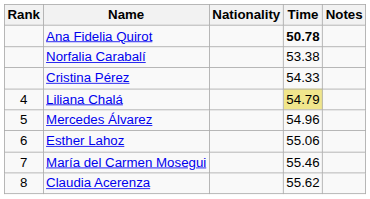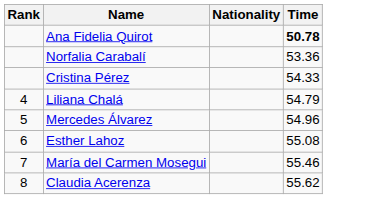 <table class="wikitable sortable" style="text-align:center">
 <tr>
 <th>Rank</th>
 <th>Name</th>
 <th>Nationality</th>
 <th>Time</th>
-<th>Notes</th>
 </tr>
 <tr>
 <td align=center></td>
 <td align=left><a href='#'>Ana Fidelia Quirot</a></td>
 <td align=left></td>
 <td><strong>50.78</strong></td>
-<td></td>
 </tr>
 <tr>
 <td align=center></td>
 <td align=left><a href='#'>Norfalia Carabalí</a></td>
 <td align=left></td>
-<td>53.38</td>
-<td></td>
+<td>53.36</td>
 </tr>
 <tr>
 <td align=center></td>
 <td align=left><a href='#'>Cristina Pérez</a></td>
 <td align=left></td>
 <td>54.33</td>
-<td></td>
 </tr>
 <tr>
 <td align=center>4</td>
 <td align=left><a href='#'>Liliana Chalá</a></td>
 <td align=left></td>
-<td style="background: khaki;">54.79</td>
-<td></td>
+<td>54.79</td>
 </tr>
 <tr>
 <td align=center>5</td>
 <td align=left><a href='#'>Mercedes Álvarez</a></td>
 <td align=left></td>
 <td>54.96</td>
-<td></td>
 </tr>
 <tr>
 <td align=center>6</td>
 <td align=left><a href='#'>Esther Lahoz</a></td>
 <td align=left></td>
-<td>55.06</td>
-<td></td>
+<td>55.08</td>
 </tr>
 <tr>
 <td align=center>7</td>
 <td align=left><a href='#'>María del Carmen Mosegui</a></td>
 <td align=left></td>
 <td>55.46</td>
-<td></td>
 </tr>
 <tr>
 <td align=center>8</td>
 <td align=left><a href='#'>Claudia Acerenza</a></td>
 <td align=left></td>
 <td>55.62</td>
-<td></td>
 </tr>
 </table>
